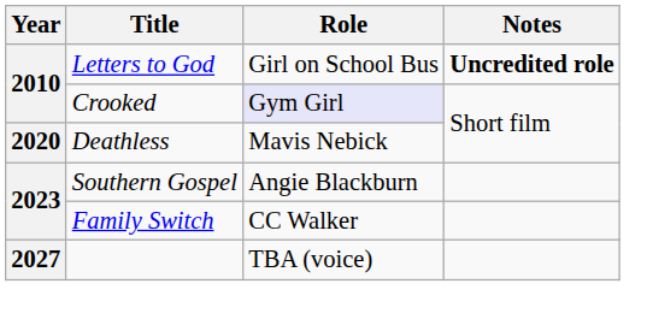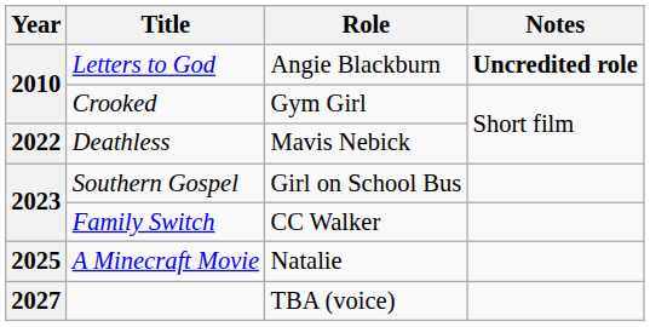 <table class="wikitable plainrowheaders sortable">
 <tr>
 <th scope="col">Year</th>
 <th scope="col">Title</th>
 <th scope="col">Role</th>
 <th scope="col">Notes</th>
 </tr>
 <tr>
 <th scope="row" rowspan="2">2010</th>
 <td><em><a href='#'>Letters to God</a></em></td>
-<td>Girl on School Bus</td>
+<td>Angie Blackburn</td>
 <td><strong>Uncredited role</strong></td>
 </tr>
 <tr>
 <td><em>Crooked</em></td>
-<td style="background: lavender;">Gym Girl</td>
+<td>Gym Girl</td>
 <td rowspan="2">Short film</td>
 </tr>
 <tr>
-<th scope="row">2020</th>
+<th scope="row">2022</th>
 <td><em>Deathless</em></td>
 <td>Mavis Nebick</td>
 </tr>
 <tr>
 <th scope="row" rowspan="2">2023</th>
 <td><em>Southern Gospel</em></td>
-<td>Angie Blackburn</td>
+<td>Girl on School Bus</td>
 <td></td>
 </tr>
 <tr>
 <td><em><a href='#'>Family Switch</a></em></td>
 <td>CC Walker</td>
+<td></td>
+</tr>
+<tr>
+<th scope="row">2025</th>
+<td><em><a href='#'>A Minecraft Movie</a></em></td>
+<td>Natalie</td>
 <td></td>
 </tr>
 <tr>
 <th scope="row">2027</th>
 <td></td>
 <td>TBA (voice)</td>
 <td></td>
 </tr>
 </table>
